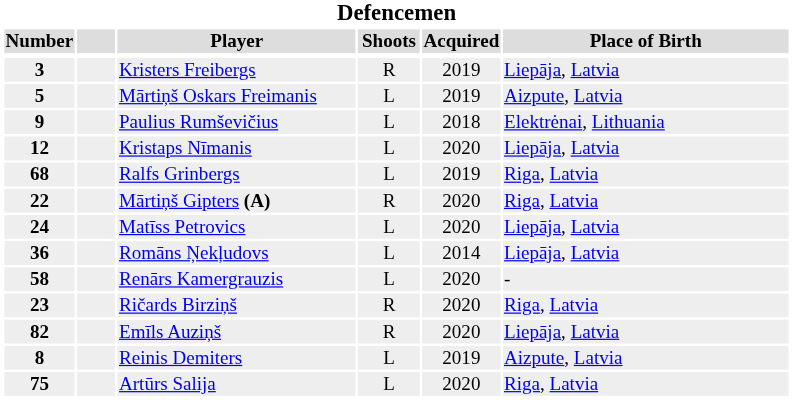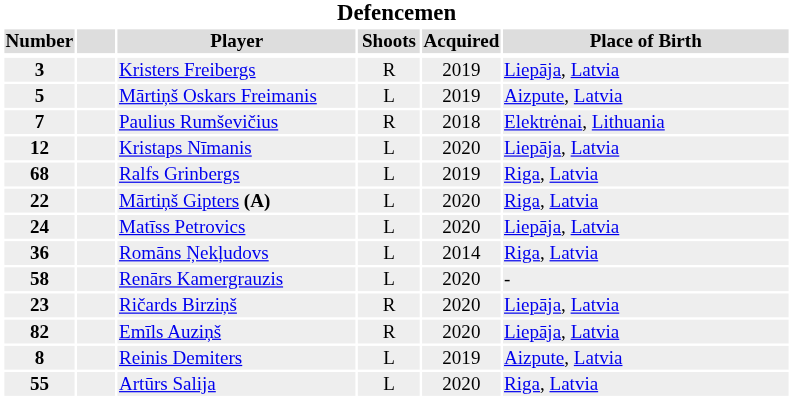 <table width=75%>
 <tr>
 <th colspan=7><big>Defencemen</big></th>
 </tr>
 <tr bgcolor="#dddddd">
 <th width=5%>Number</th>
 <th width=5%></th>
 <th !width=15%>Player</th>
 <th width=8%>Shoots</th>
 <th width=9%>Acquired</th>
 <th width=37%>Place of Birth</th>
 </tr>
 <tr>
 </tr>
 <tr bgcolor="#eeeeee">
 <td align=center><strong>3</strong></td>
 <td align=center></td>
 <td><a href='#'>Kristers Freibergs</a></td>
 <td align=center>R</td>
 <td align=center>2019</td>
 <td><a href='#'>Liepāja</a>, <a href='#'>Latvia</a></td>
 </tr>
 <tr bgcolor="#eeeeee">
 <td align=center><strong>5</strong></td>
 <td align=center></td>
 <td><a href='#'>Mārtiņš Oskars Freimanis</a></td>
 <td align=center>L</td>
 <td align=center>2019</td>
 <td><a href='#'>Aizpute</a>, <a href='#'>Latvia</a></td>
 </tr>
 <tr bgcolor="#eeeeee">
-<td align=center><strong>9</strong></td>
+<td align=center><strong>7</strong></td>
 <td align=center></td>
 <td><a href='#'>Paulius Rumševičius</a></td>
-<td align=center>L</td>
+<td align=center>R</td>
 <td align=center>2018</td>
 <td><a href='#'>Elektrėnai</a>, <a href='#'>Lithuania</a></td>
 </tr>
 <tr bgcolor="#eeeeee">
 <td align=center><strong>12</strong></td>
 <td align=center></td>
 <td><a href='#'>Kristaps Nīmanis</a></td>
 <td align=center>L</td>
 <td align=center>2020</td>
 <td><a href='#'>Liepāja</a>, <a href='#'>Latvia</a></td>
 </tr>
 <tr bgcolor="#eeeeee">
 <td align=center><strong>68</strong></td>
 <td align=center></td>
 <td><a href='#'>Ralfs Grinbergs</a></td>
 <td align=center>L</td>
 <td align=center>2019</td>
 <td><a href='#'>Riga</a>, <a href='#'>Latvia</a></td>
 </tr>
 <tr bgcolor="#eeeeee">
 <td align=center><strong>22</strong></td>
 <td align=center></td>
 <td><a href='#'>Mārtiņš Gipters</a>  <strong>(A)</strong></td>
-<td align=center>R</td>
+<td align=center>L</td>
 <td align=center>2020</td>
 <td><a href='#'>Riga</a>, <a href='#'>Latvia</a></td>
 </tr>
 <tr bgcolor="#eeeeee">
 <td align=center><strong>24</strong></td>
 <td align=center></td>
 <td><a href='#'>Matīss Petrovics</a></td>
 <td align=center>L</td>
 <td align=center>2020</td>
 <td><a href='#'>Liepāja</a>, <a href='#'>Latvia</a></td>
 </tr>
 <tr bgcolor="#eeeeee">
 <td align=center><strong>36</strong></td>
 <td align=center></td>
 <td><a href='#'>Romāns Ņekļudovs</a></td>
 <td align=center>L</td>
 <td align=center>2014</td>
-<td><a href='#'>Liepāja</a>, <a href='#'>Latvia</a></td>
+<td><a href='#'>Riga</a>, <a href='#'>Latvia</a></td>
 </tr>
 <tr bgcolor="#eeeeee">
 <td align=center><strong>58</strong></td>
 <td align=center></td>
 <td><a href='#'>Renārs Kamergrauzis</a></td>
 <td align=center>L</td>
 <td align=center>2020</td>
 <td>-</td>
 </tr>
 <tr bgcolor="#eeeeee">
 <td align=center><strong>23</strong></td>
 <td align=center></td>
 <td><a href='#'>Ričards Birziņš</a></td>
 <td align=center>R</td>
 <td align=center>2020</td>
-<td><a href='#'>Riga</a>, <a href='#'>Latvia</a></td>
+<td><a href='#'>Liepāja</a>, <a href='#'>Latvia</a></td>
 </tr>
 <tr bgcolor="#eeeeee">
 <td align=center><strong>82</strong></td>
 <td align=center></td>
 <td><a href='#'>Emīls Auziņš</a></td>
 <td align=center>R</td>
 <td align=center>2020</td>
 <td><a href='#'>Liepāja</a>, <a href='#'>Latvia</a></td>
 </tr>
 <tr bgcolor="#eeeeee">
 <td align=center><strong>8</strong></td>
 <td align=center></td>
 <td><a href='#'>Reinis Demiters</a></td>
 <td align=center>L</td>
 <td align=center>2019</td>
 <td><a href='#'>Aizpute</a>, <a href='#'>Latvia</a></td>
 </tr>
 <tr bgcolor="#eeeeee">
-<td align=center><strong>75</strong></td>
+<td align=center><strong>55</strong></td>
 <td align=center></td>
 <td><a href='#'>Artūrs Salija</a></td>
 <td align=center>L</td>
 <td align=center>2020</td>
 <td><a href='#'>Riga</a>, <a href='#'>Latvia</a></td>
 </tr>
 </table>
